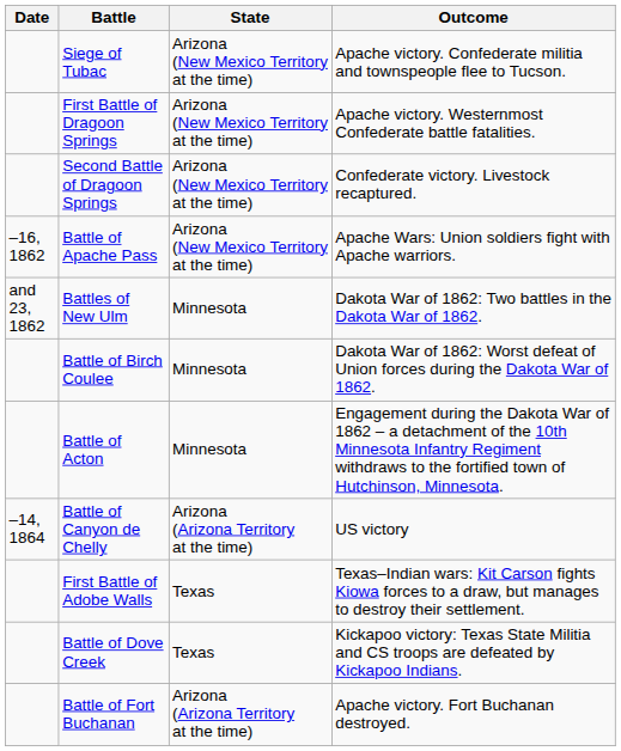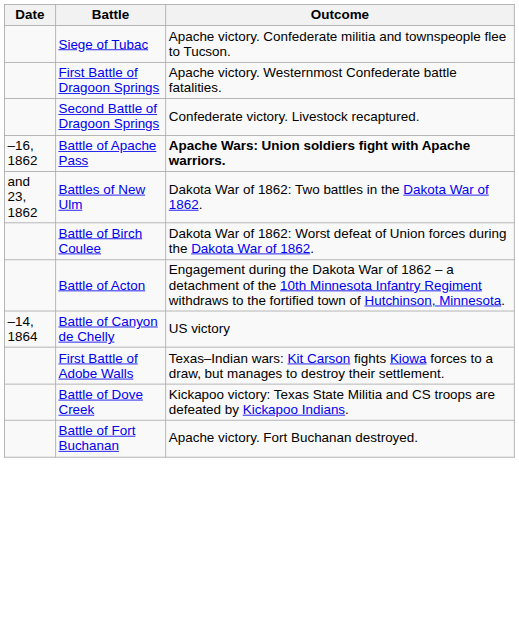 <table class="sortable wikitable">
 <tr>
 <th>Date</th>
 <th>Battle</th>
-<th>State</th>
 <th class=unsortable>Outcome</th>
 </tr>
 <tr>
 <td></td>
 <td><a href='#'>Siege of Tubac</a></td>
-<td>Arizona<br>(<a href='#'>New Mexico Territory</a><br>at the time)</td>
 <td>Apache victory. Confederate militia and townspeople flee to Tucson.</td>
 </tr>
 <tr>
 <td></td>
 <td><a href='#'>First Battle of Dragoon Springs</a></td>
-<td>Arizona<br>(<a href='#'>New Mexico Territory</a><br>at the time)</td>
 <td>Apache victory. Westernmost Confederate battle fatalities.</td>
 </tr>
 <tr>
 <td></td>
 <td><a href='#'>Second Battle of Dragoon Springs</a></td>
-<td>Arizona<br>(<a href='#'>New Mexico Territory</a><br>at the time)</td>
 <td>Confederate victory. Livestock recaptured.</td>
 </tr>
 <tr>
 <td>–16, 1862</td>
 <td><a href='#'>Battle of Apache Pass</a></td>
-<td>Arizona<br>(<a href='#'>New Mexico Territory</a><br>at the time)</td>
-<td>Apache Wars: Union soldiers fight with Apache warriors.</td>
+<td><strong>Apache Wars: Union soldiers fight with Apache warriors.</strong></td>
 </tr>
 <tr>
 <td> and 23, 1862</td>
 <td><a href='#'>Battles of New Ulm</a></td>
-<td>Minnesota</td>
 <td>Dakota War of 1862: Two battles in the <a href='#'>Dakota War of 1862</a>.</td>
 </tr>
 <tr>
 <td></td>
 <td><a href='#'>Battle of Birch Coulee</a></td>
-<td>Minnesota</td>
 <td>Dakota War of 1862: Worst defeat of Union forces during the <a href='#'>Dakota War of 1862</a>.</td>
 </tr>
 <tr>
 <td></td>
 <td><a href='#'>Battle of Acton</a></td>
-<td>Minnesota</td>
 <td>Engagement during the Dakota War of 1862 – a detachment of the <a href='#'>10th Minnesota Infantry Regiment</a> withdraws to the fortified town of <a href='#'>Hutchinson, Minnesota</a>.</td>
 </tr>
 <tr>
 <td>–14, 1864</td>
 <td><a href='#'>Battle of Canyon de Chelly</a></td>
-<td>Arizona<br>(<a href='#'>Arizona Territory</a><br>at the time)</td>
 <td>US victory</td>
 </tr>
 <tr>
 <td></td>
 <td><a href='#'>First Battle of Adobe Walls</a></td>
-<td>Texas</td>
 <td>Texas–Indian wars: <a href='#'>Kit Carson</a> fights <a href='#'>Kiowa</a> forces to a draw, but manages to destroy their settlement.</td>
 </tr>
 <tr>
 <td></td>
 <td><a href='#'>Battle of Dove Creek</a></td>
-<td>Texas</td>
 <td>Kickapoo victory: Texas State Militia and CS troops are defeated by <a href='#'>Kickapoo Indians</a>.</td>
 </tr>
 <tr>
 <td></td>
 <td><a href='#'>Battle of Fort Buchanan</a></td>
-<td>Arizona<br>(<a href='#'>Arizona Territory</a><br>at the time)</td>
 <td>Apache victory. Fort Buchanan destroyed.</td>
 </tr>
 </table>
